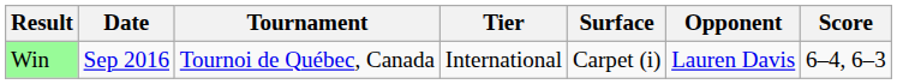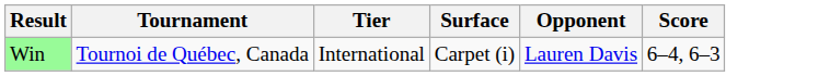 <table class="sortable wikitable">
 <tr>
 <th>Result</th>
-<th>Date</th>
 <th>Tournament</th>
 <th>Tier</th>
 <th>Surface</th>
 <th>Opponent</th>
 <th class=unsortable>Score</th>
 </tr>
 <tr>
 <td bgcolor=98FB98>Win</td>
-<td><a href='#'>Sep 2016</a></td>
 <td><a href='#'>Tournoi de Québec</a>, Canada</td>
 <td>International</td>
 <td>Carpet (i)</td>
 <td> <a href='#'>Lauren Davis</a></td>
 <td>6–4, 6–3</td>
 </tr>
 </table>
